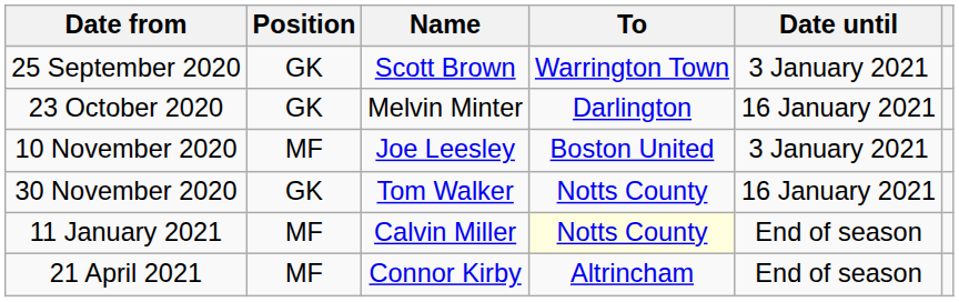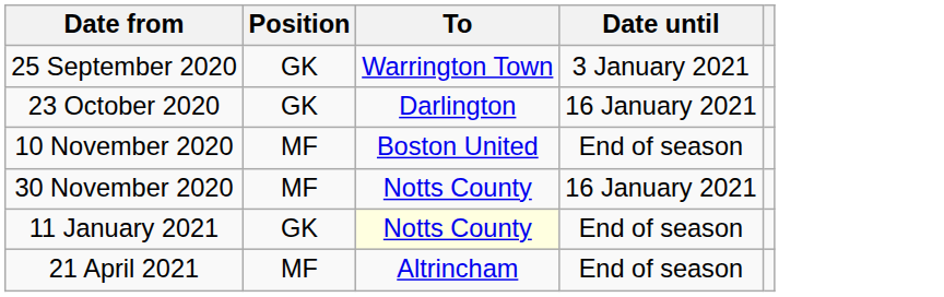 <table class="wikitable" style="text-align:center;">
 <tr>
 <th>Date from</th>
 <th>Position</th>
-<th>Name</th>
 <th>To</th>
 <th>Date until</th>
 <th></th>
 </tr>
 <tr>
 <td>25 September 2020</td>
 <td>GK</td>
-<td><a href='#'>Scott Brown</a></td>
 <td><a href='#'>Warrington Town</a></td>
 <td>3 January 2021</td>
 <td></td>
 </tr>
 <tr>
 <td>23 October 2020</td>
 <td>GK</td>
-<td>Melvin Minter</td>
 <td><a href='#'>Darlington</a></td>
 <td>16 January 2021</td>
 <td></td>
 </tr>
 <tr>
 <td>10 November 2020</td>
 <td>MF</td>
-<td><a href='#'>Joe Leesley</a></td>
 <td><a href='#'>Boston United</a></td>
-<td>3 January 2021</td>
+<td>End of season</td>
 <td></td>
 </tr>
 <tr>
 <td>30 November 2020</td>
-<td>GK</td>
-<td><a href='#'>Tom Walker</a></td>
+<td>MF</td>
 <td><a href='#'>Notts County</a></td>
 <td>16 January 2021</td>
 <td></td>
 </tr>
 <tr>
 <td>11 January 2021</td>
-<td>MF</td>
-<td><a href='#'>Calvin Miller</a></td>
+<td>GK</td>
 <td style="background: lightyellow;"><a href='#'>Notts County</a></td>
 <td>End of season</td>
 <td></td>
 </tr>
 <tr>
 <td>21 April 2021</td>
 <td>MF</td>
-<td><a href='#'>Connor Kirby</a></td>
 <td><a href='#'>Altrincham</a></td>
 <td>End of season</td>
 <td></td>
 </tr>
 </table>
